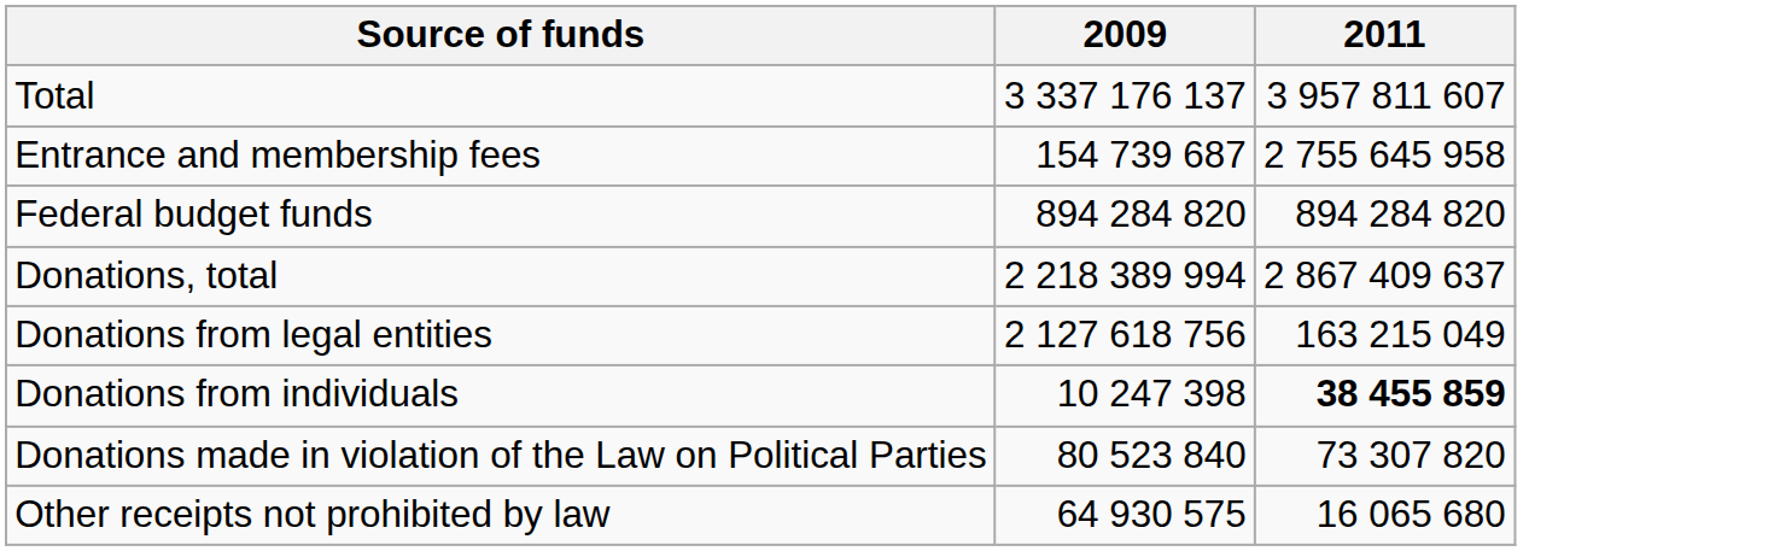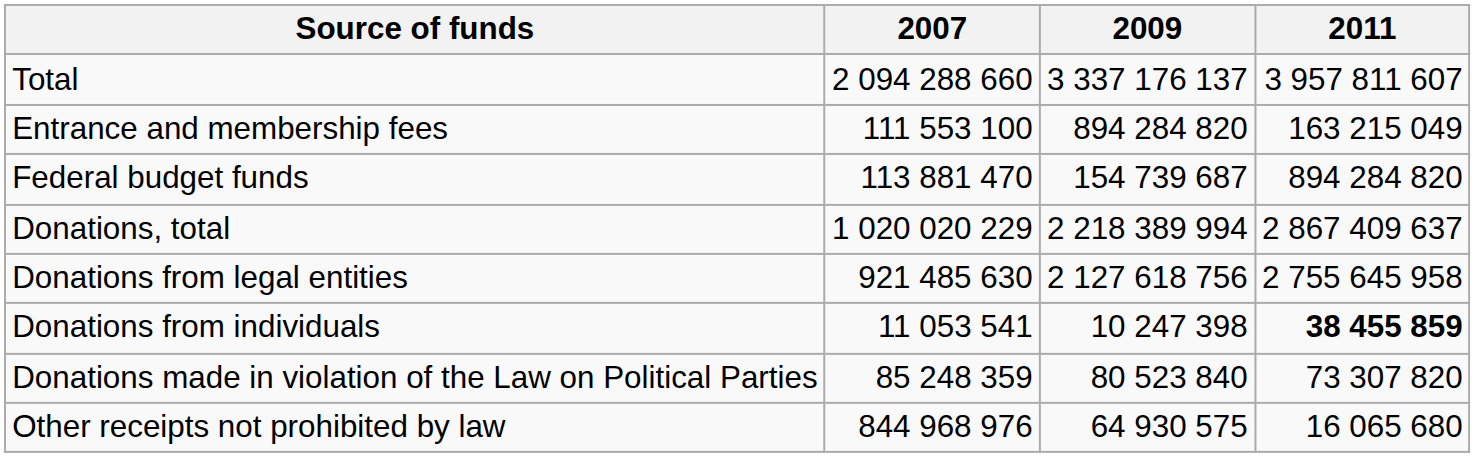 <table class="wikitable" style="text-align:right">
 <tr>
 <th>Source of funds</th>
+<th>2007</th>
 <th>2009</th>
 <th>2011</th>
 </tr>
 <tr ---->
 <td align="left">Total</td>
+<td>2 094 288 660</td>
 <td>3 337 176 137</td>
 <td>3 957 811 607</td>
 </tr>
 <tr ---->
 <td align="left">Entrance and membership fees</td>
-<td>154 739 687</td>
-<td>2 755 645 958</td>
+<td>111 553 100</td>
+<td>894 284 820</td>
+<td>163 215 049</td>
 </tr>
 <tr ---->
 <td align="left">Federal budget funds</td>
-<td>894 284 820</td>
+<td>113 881 470</td>
+<td>154 739 687</td>
 <td>894 284 820</td>
 </tr>
 <tr ---->
 <td align="left">Donations, total</td>
+<td>1 020 020 229</td>
 <td>2 218 389 994</td>
 <td>2 867 409 637</td>
 </tr>
 <tr>
 <td align="left">Donations from legal entities</td>
+<td>921 485 630</td>
 <td>2 127 618 756</td>
-<td>163 215 049</td>
+<td>2 755 645 958</td>
 </tr>
 <tr>
 <td align="left">Donations from individuals</td>
+<td>11 053 541</td>
 <td>10 247 398</td>
 <td><strong>38 455 859</strong></td>
 </tr>
 <tr>
 <td align="left">Donations made in violation of the Law on Political Parties</td>
+<td>85 248 359</td>
 <td>80 523 840</td>
 <td>73 307 820</td>
 </tr>
 <tr>
 <td align="left">Other receipts not prohibited by law</td>
+<td>844 968 976</td>
 <td>64 930 575</td>
 <td>16 065 680</td>
 </tr>
 </table>
